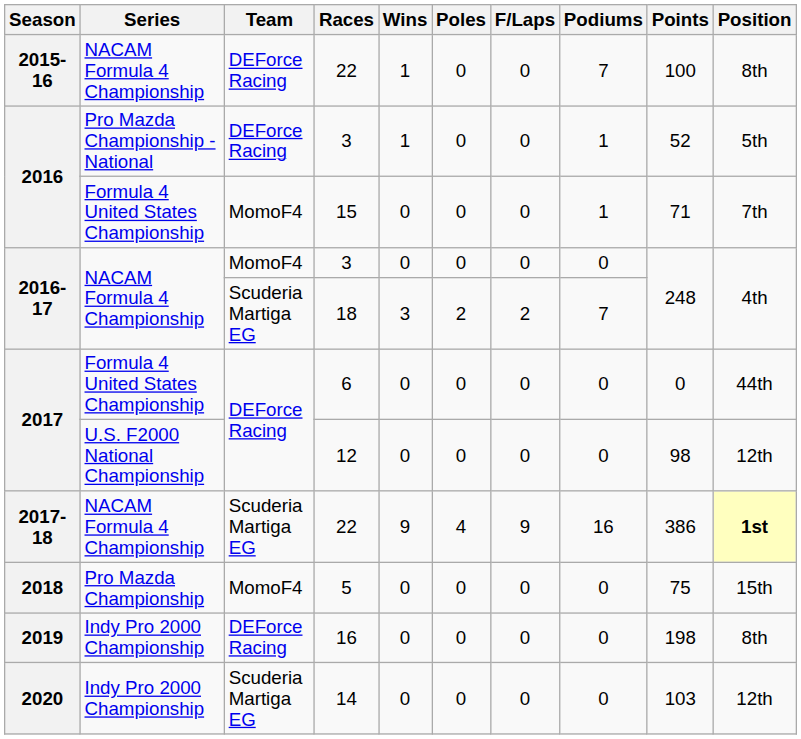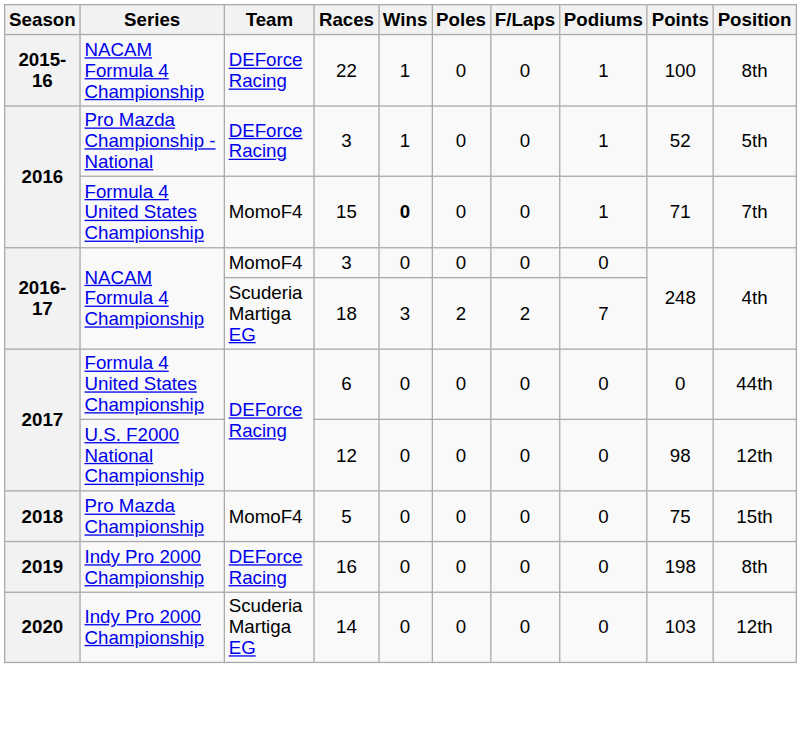 <table class="wikitable" style="font-size: 90%; text-align:center">
 <tr>
 <th>Season</th>
 <th>Series</th>
 <th>Team</th>
 <th>Races</th>
 <th>Wins</th>
 <th><strong>Poles</strong></th>
 <th>F/Laps</th>
 <th>Podiums</th>
 <th>Points</th>
 <th>Position</th>
 </tr>
 <tr>
 <th rowspan="1">2015-16</th>
 <td align="left"><a href='#'>NACAM Formula 4 Championship</a></td>
 <td align="left"><a href='#'>DEForce Racing</a></td>
 <td>22</td>
 <td>1</td>
 <td>0</td>
 <td>0</td>
-<td>7</td>
+<td>1</td>
 <td>100</td>
 <td>8th</td>
 </tr>
 <tr>
 <th rowspan="2">2016</th>
 <td align="left"><a href='#'>Pro Mazda Championship - National</a></td>
 <td align="left"><a href='#'>DEForce Racing</a></td>
 <td>3</td>
 <td>1</td>
 <td>0</td>
 <td>0</td>
 <td>1</td>
 <td>52</td>
 <td>5th</td>
 </tr>
 <tr>
 <td align="left"><a href='#'>Formula 4 United States Championship</a></td>
 <td align="left">MomoF4</td>
 <td>15</td>
-<td>0</td>
+<td><strong>0</strong></td>
 <td>0</td>
 <td>0</td>
 <td>1</td>
 <td>71</td>
 <td>7th</td>
 </tr>
 <tr>
 <th rowspan="2">2016-17</th>
 <td rowspan="2" align="left"><a href='#'>NACAM Formula 4 Championship</a></td>
 <td align="left">MomoF4</td>
 <td>3</td>
 <td>0</td>
 <td>0</td>
 <td>0</td>
 <td>0</td>
 <td rowspan="2">248</td>
 <td rowspan="2">4th</td>
 </tr>
 <tr>
 <td align="left">Scuderia Martiga <a href='#'>EG</a></td>
 <td>18</td>
 <td>3</td>
 <td>2</td>
 <td>2</td>
 <td>7</td>
 </tr>
 <tr>
 <th rowspan="2">2017</th>
 <td align="left"><a href='#'>Formula 4 United States Championship</a></td>
 <td rowspan="2" align="left"><a href='#'>DEForce Racing</a></td>
 <td>6</td>
 <td>0</td>
 <td>0</td>
 <td>0</td>
 <td>0</td>
 <td>0</td>
 <td>44th</td>
 </tr>
 <tr>
 <td align="left"><a href='#'>U.S. F2000 National Championship</a></td>
 <td>12</td>
 <td>0</td>
 <td>0</td>
 <td>0</td>
 <td>0</td>
 <td>98</td>
 <td>12th</td>
 </tr>
 <tr>
-<th><strong>2017-18</strong></th>
-<td align="left"><a href='#'>NACAM Formula 4 Championship</a></td>
-<td align="left">Scuderia Martiga <a href='#'>EG</a></td>
-<td>22</td>
-<td>9</td>
-<td>4</td>
-<td>9</td>
-<td>16</td>
-<td>386</td>
-<td style="background:#FFFFBF;"><strong>1st</strong></td>
-</tr>
-<tr>
 <th>2018</th>
 <td align="left"><a href='#'>Pro Mazda Championship</a></td>
 <td align="left">MomoF4</td>
 <td>5</td>
 <td>0</td>
 <td>0</td>
 <td>0</td>
 <td>0</td>
 <td>75</td>
 <td>15th</td>
 </tr>
 <tr>
 <th>2019</th>
 <td align="left"><a href='#'>Indy Pro 2000 Championship</a></td>
 <td align="left"><a href='#'>DEForce Racing</a></td>
 <td>16</td>
 <td>0</td>
 <td>0</td>
 <td>0</td>
 <td>0</td>
 <td>198</td>
 <td>8th</td>
 </tr>
 <tr>
 <th>2020</th>
 <td align="left"><a href='#'>Indy Pro 2000 Championship</a></td>
 <td align="left">Scuderia Martiga <a href='#'>EG</a></td>
 <td>14</td>
 <td>0</td>
 <td>0</td>
 <td>0</td>
 <td>0</td>
 <td>103</td>
 <td>12th</td>
 </tr>
 </table>
